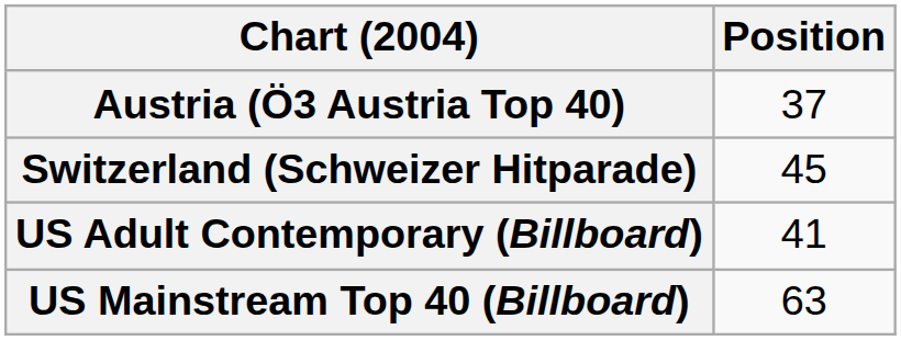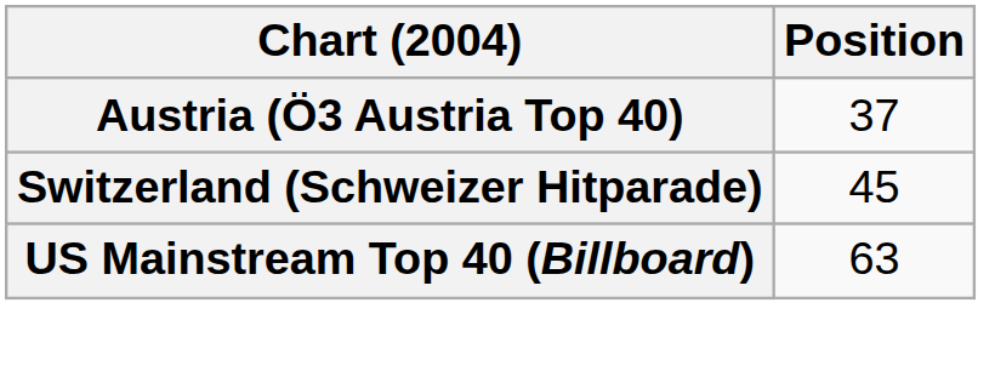 <table class="wikitable sortable plainrowheaders" style="text-align:center">
 <tr>
 <th scope="col">Chart (2004)</th>
 <th scope="col">Position</th>
 </tr>
 <tr>
 <th scope="row">Austria (Ö3 Austria Top 40)</th>
 <td>37</td>
 </tr>
 <tr>
 <th scope="row">Switzerland (Schweizer Hitparade)</th>
 <td>45</td>
 </tr>
 <tr>
-<th scope="row">US Adult Contemporary (<em>Billboard</em>)</th>
-<td>41</td>
-</tr>
-<tr>
 <th scope="row">US Mainstream Top 40 (<em>Billboard</em>)</th>
 <td>63</td>
 </tr>
 </table>
